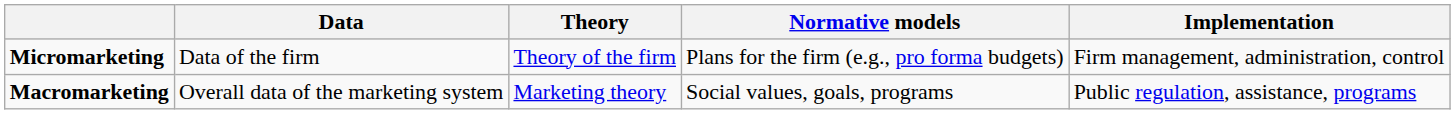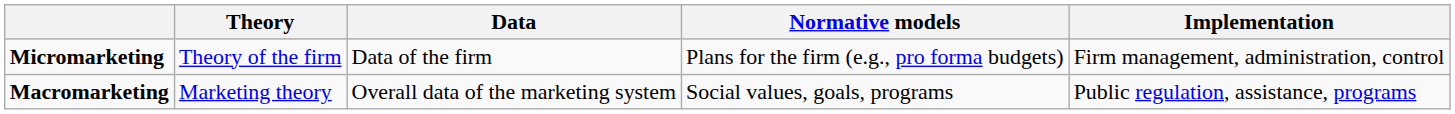 <table class="wikitable">
 <tr>
 <th></th>
+<th>Theory</th>
 <th>Data</th>
-<th>Theory</th>
 <th><a href='#'>Normative</a> models</th>
 <th>Implementation</th>
 </tr>
 <tr>
 <td><strong>Micromarketing</strong></td>
+<td><a href='#'>Theory of the firm</a></td>
 <td>Data of the firm</td>
-<td><a href='#'>Theory of the firm</a></td>
 <td>Plans for the firm (e.g., <a href='#'>pro forma</a> budgets)</td>
 <td>Firm management, administration, control</td>
 </tr>
 <tr>
 <td><strong>Macromarketing</strong></td>
+<td><a href='#'>Marketing theory</a></td>
 <td>Overall data of the marketing system</td>
-<td><a href='#'>Marketing theory</a></td>
 <td>Social values, goals, programs</td>
 <td>Public <a href='#'>regulation</a>, assistance, <a href='#'>programs</a></td>
 </tr>
 </table>
